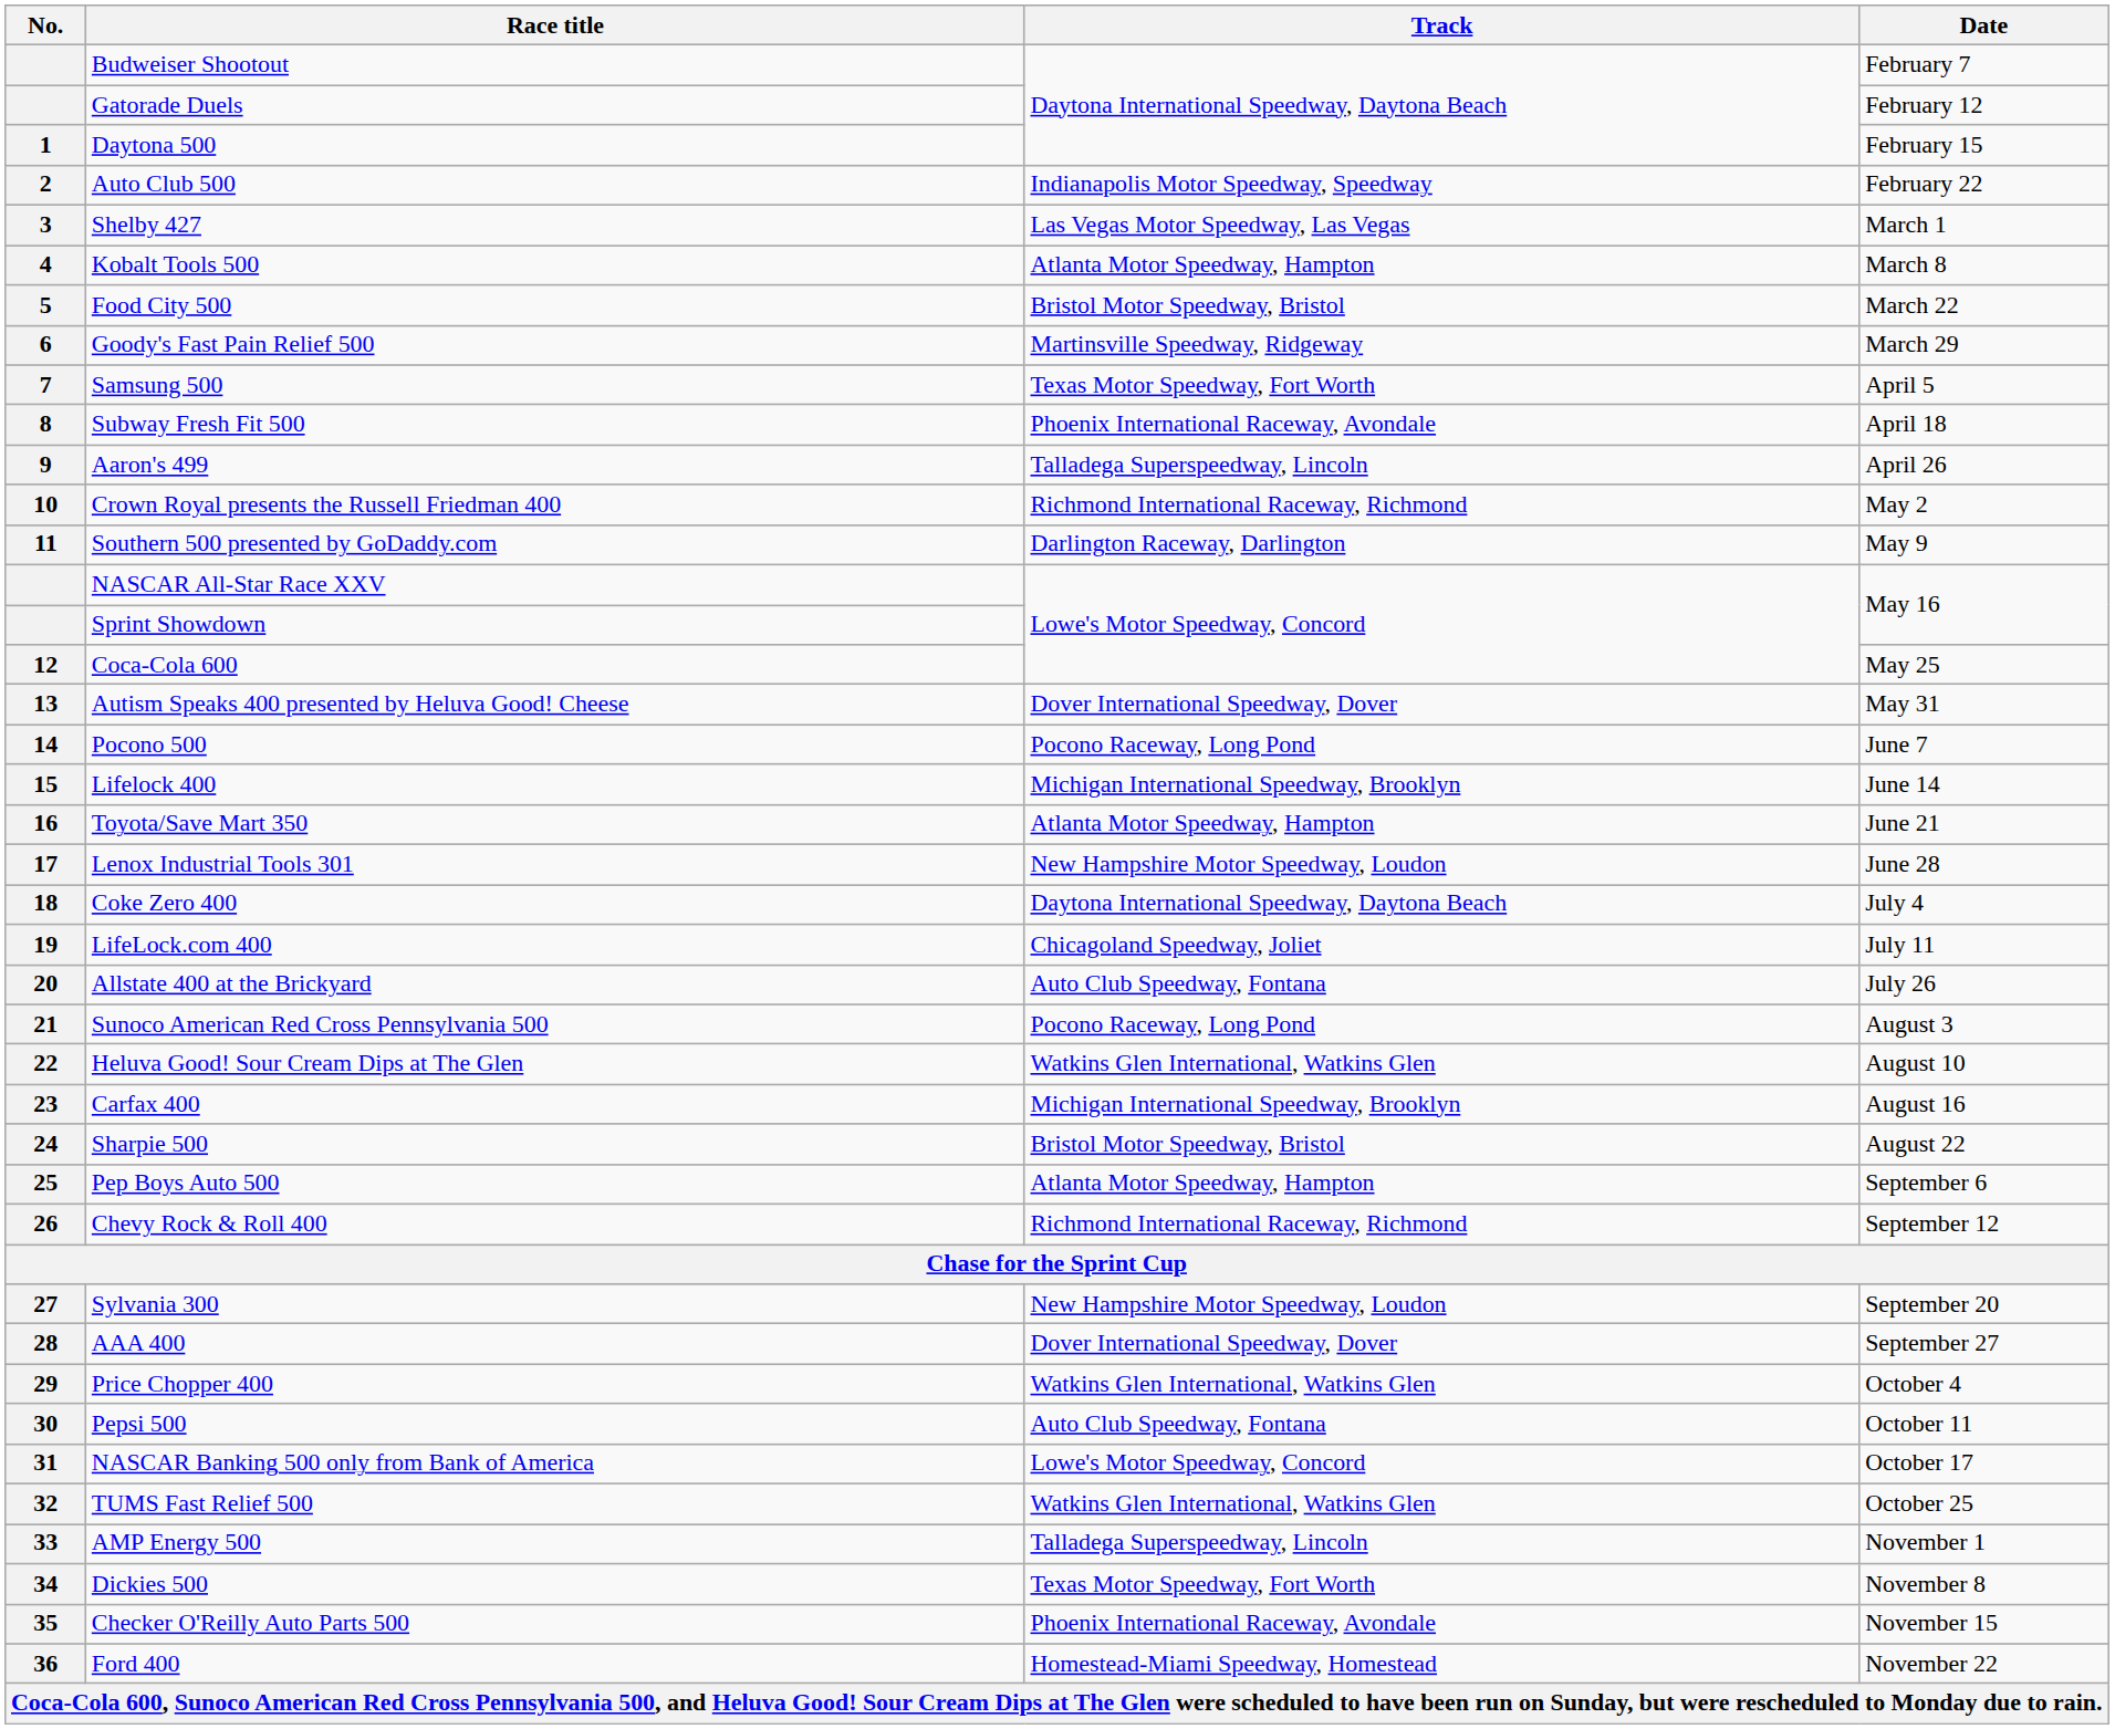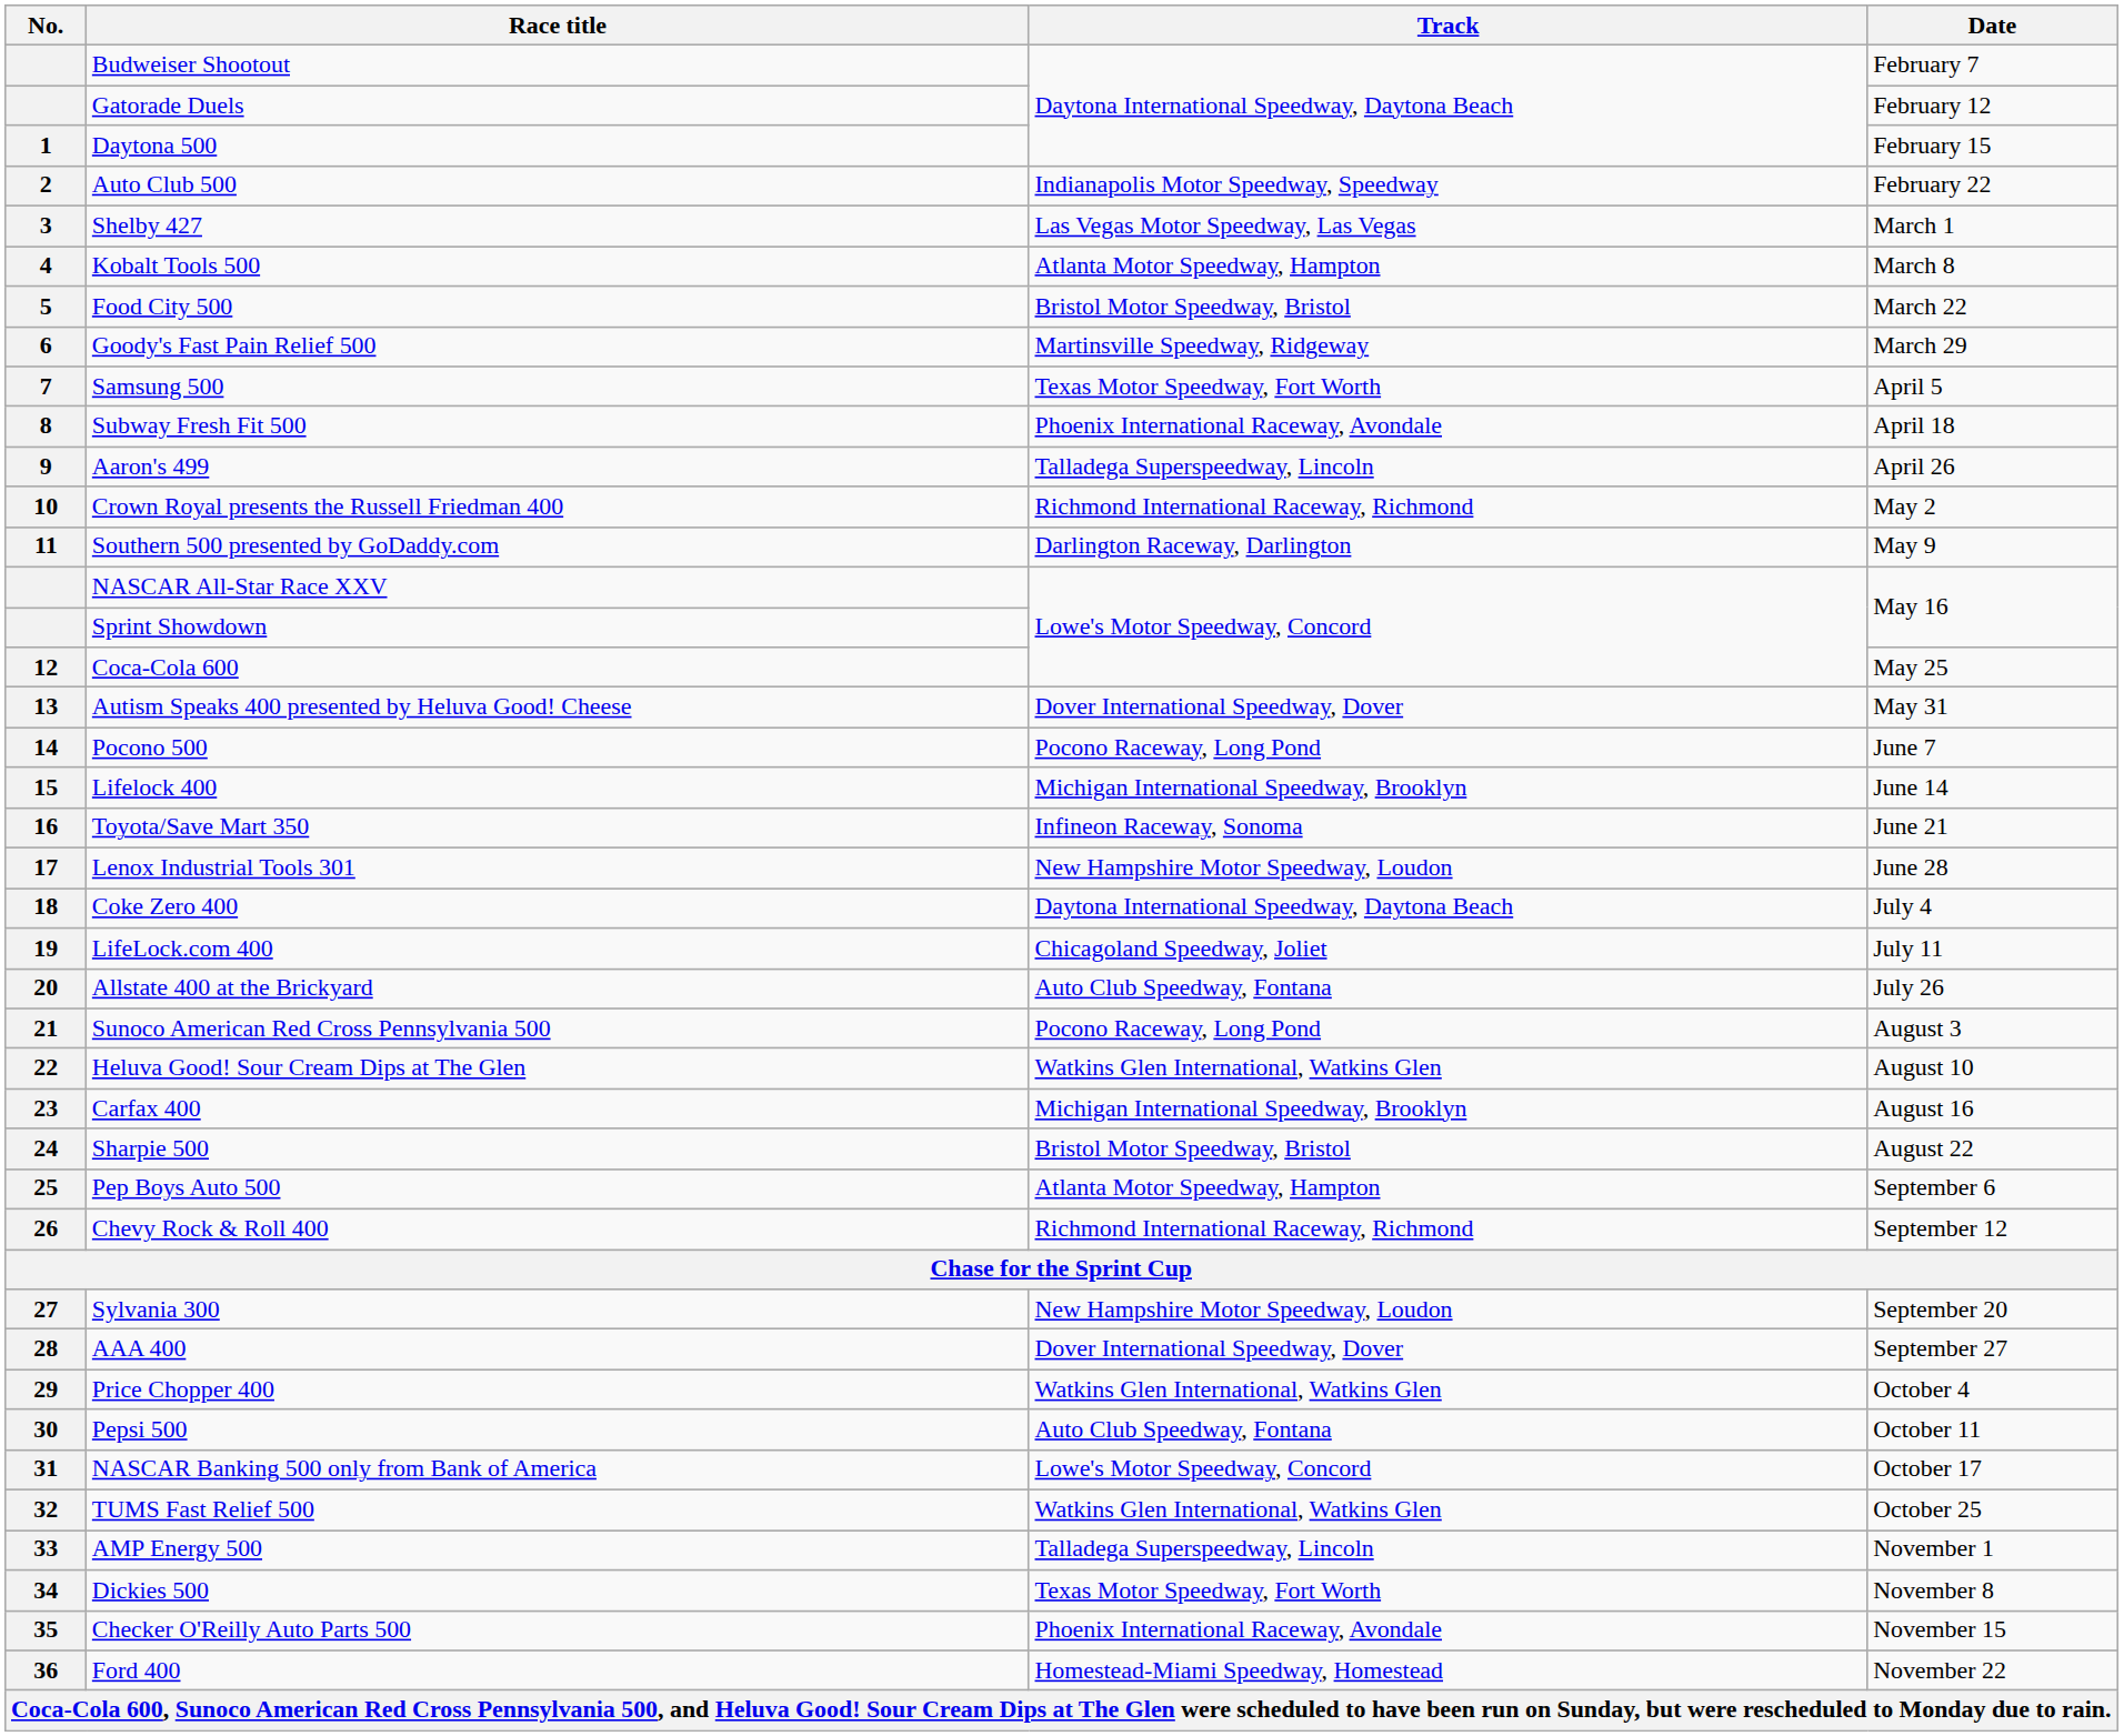 <table class="wikitable" style="font-size:85%;">
 <tr>
 <th>No.</th>
 <th>Race title</th>
 <th><a href='#'>Track</a></th>
 <th>Date</th>
 </tr>
 <tr>
 <th></th>
 <td><a href='#'>Budweiser Shootout</a></td>
 <td rowspan="3"><a href='#'>Daytona International Speedway</a>, <a href='#'>Daytona Beach</a></td>
 <td>February 7</td>
 </tr>
 <tr>
 <th></th>
 <td><a href='#'>Gatorade Duels</a></td>
 <td>February 12</td>
 </tr>
 <tr>
 <th>1</th>
 <td><a href='#'>Daytona 500</a></td>
 <td>February 15</td>
 </tr>
 <tr>
 <th>2</th>
 <td><a href='#'>Auto Club 500</a></td>
 <td><a href='#'>Indianapolis Motor Speedway</a>, <a href='#'>Speedway</a></td>
 <td>February 22</td>
 </tr>
 <tr>
 <th>3</th>
 <td><a href='#'>Shelby 427</a></td>
 <td><a href='#'>Las Vegas Motor Speedway</a>, <a href='#'>Las Vegas</a></td>
 <td>March 1</td>
 </tr>
 <tr>
 <th>4</th>
 <td><a href='#'>Kobalt Tools 500</a></td>
 <td><a href='#'>Atlanta Motor Speedway</a>, <a href='#'>Hampton</a></td>
 <td>March 8</td>
 </tr>
 <tr>
 <th>5</th>
 <td><a href='#'>Food City 500</a></td>
 <td><a href='#'>Bristol Motor Speedway</a>, <a href='#'>Bristol</a></td>
 <td>March 22</td>
 </tr>
 <tr>
 <th>6</th>
 <td><a href='#'>Goody's Fast Pain Relief 500</a></td>
 <td><a href='#'>Martinsville Speedway</a>, <a href='#'>Ridgeway</a></td>
 <td>March 29</td>
 </tr>
 <tr>
 <th>7</th>
 <td><a href='#'>Samsung 500</a></td>
 <td><a href='#'>Texas Motor Speedway</a>, <a href='#'>Fort Worth</a></td>
 <td>April 5</td>
 </tr>
 <tr>
 <th>8</th>
 <td><a href='#'>Subway Fresh Fit 500</a></td>
 <td><a href='#'>Phoenix International Raceway</a>, <a href='#'>Avondale</a></td>
 <td>April 18</td>
 </tr>
 <tr>
 <th>9</th>
 <td><a href='#'>Aaron's 499</a></td>
 <td><a href='#'>Talladega Superspeedway</a>, <a href='#'>Lincoln</a></td>
 <td>April 26</td>
 </tr>
 <tr>
 <th>10</th>
 <td><a href='#'>Crown Royal presents the Russell Friedman 400</a></td>
 <td><a href='#'>Richmond International Raceway</a>, <a href='#'>Richmond</a></td>
 <td>May 2</td>
 </tr>
 <tr>
 <th>11</th>
 <td><a href='#'>Southern 500 presented by GoDaddy.com</a></td>
 <td><a href='#'>Darlington Raceway</a>, <a href='#'>Darlington</a></td>
 <td>May 9</td>
 </tr>
 <tr>
 <th></th>
 <td><a href='#'>NASCAR All-Star Race XXV</a></td>
 <td rowspan=3><a href='#'>Lowe's Motor Speedway</a>, <a href='#'>Concord</a></td>
 <td rowspan=2>May 16</td>
 </tr>
 <tr>
 <th></th>
 <td><a href='#'>Sprint Showdown</a></td>
 </tr>
 <tr>
 <th>12</th>
 <td><a href='#'>Coca-Cola 600</a></td>
 <td>May 25</td>
 </tr>
 <tr>
 <th>13</th>
 <td><a href='#'>Autism Speaks 400 presented by Heluva Good! Cheese</a></td>
 <td><a href='#'>Dover International Speedway</a>, <a href='#'>Dover</a></td>
 <td>May 31</td>
 </tr>
 <tr>
 <th>14</th>
 <td><a href='#'>Pocono 500</a></td>
 <td><a href='#'>Pocono Raceway</a>, <a href='#'>Long Pond</a></td>
 <td>June 7</td>
 </tr>
 <tr>
 <th>15</th>
 <td><a href='#'>Lifelock 400</a></td>
 <td><a href='#'>Michigan International Speedway</a>, <a href='#'>Brooklyn</a></td>
 <td>June 14</td>
 </tr>
 <tr>
 <th>16</th>
 <td><a href='#'>Toyota/Save Mart 350</a></td>
-<td><a href='#'>Atlanta Motor Speedway</a>, <a href='#'>Hampton</a></td>
+<td><a href='#'>Infineon Raceway</a>, <a href='#'>Sonoma</a></td>
 <td>June 21</td>
 </tr>
 <tr>
 <th>17</th>
 <td><a href='#'>Lenox Industrial Tools 301</a></td>
 <td><a href='#'>New Hampshire Motor Speedway</a>, <a href='#'>Loudon</a></td>
 <td>June 28</td>
 </tr>
 <tr>
 <th>18</th>
 <td><a href='#'>Coke Zero 400</a></td>
 <td><a href='#'>Daytona International Speedway</a>, <a href='#'>Daytona Beach</a></td>
 <td>July 4</td>
 </tr>
 <tr>
 <th>19</th>
 <td><a href='#'>LifeLock.com 400</a></td>
 <td><a href='#'>Chicagoland Speedway</a>, <a href='#'>Joliet</a></td>
 <td>July 11</td>
 </tr>
 <tr>
 <th>20</th>
 <td><a href='#'>Allstate 400 at the Brickyard</a></td>
 <td><a href='#'>Auto Club Speedway</a>, <a href='#'>Fontana</a></td>
 <td>July 26</td>
 </tr>
 <tr>
 <th>21</th>
 <td><a href='#'>Sunoco American Red Cross Pennsylvania 500</a></td>
 <td><a href='#'>Pocono Raceway</a>, <a href='#'>Long Pond</a></td>
 <td>August 3</td>
 </tr>
 <tr>
 <th>22</th>
 <td><a href='#'>Heluva Good! Sour Cream Dips at The Glen</a></td>
 <td><a href='#'>Watkins Glen International</a>, <a href='#'>Watkins Glen</a></td>
 <td>August 10</td>
 </tr>
 <tr>
 <th>23</th>
 <td><a href='#'>Carfax 400</a></td>
 <td><a href='#'>Michigan International Speedway</a>, <a href='#'>Brooklyn</a></td>
 <td>August 16</td>
 </tr>
 <tr>
 <th>24</th>
 <td><a href='#'>Sharpie 500</a></td>
 <td><a href='#'>Bristol Motor Speedway</a>, <a href='#'>Bristol</a></td>
 <td>August 22</td>
 </tr>
 <tr>
 <th>25</th>
 <td><a href='#'>Pep Boys Auto 500</a></td>
 <td><a href='#'>Atlanta Motor Speedway</a>, <a href='#'>Hampton</a></td>
 <td>September 6</td>
 </tr>
 <tr>
 <th>26</th>
 <td><a href='#'>Chevy Rock & Roll 400</a></td>
 <td><a href='#'>Richmond International Raceway</a>, <a href='#'>Richmond</a></td>
 <td>September 12</td>
 </tr>
 <tr>
 <th colspan="4"><a href='#'>Chase for the Sprint Cup</a></th>
 </tr>
 <tr>
 <th>27</th>
 <td><a href='#'>Sylvania 300</a></td>
 <td><a href='#'>New Hampshire Motor Speedway</a>, <a href='#'>Loudon</a></td>
 <td>September 20</td>
 </tr>
 <tr>
 <th>28</th>
 <td><a href='#'>AAA 400</a></td>
 <td><a href='#'>Dover International Speedway</a>, <a href='#'>Dover</a></td>
 <td>September 27</td>
 </tr>
 <tr>
 <th>29</th>
 <td><a href='#'>Price Chopper 400</a></td>
 <td><a href='#'>Watkins Glen International</a>, <a href='#'>Watkins Glen</a></td>
 <td>October 4</td>
 </tr>
 <tr>
 <th>30</th>
 <td><a href='#'>Pepsi 500</a></td>
 <td><a href='#'>Auto Club Speedway</a>, <a href='#'>Fontana</a></td>
 <td>October 11</td>
 </tr>
 <tr>
 <th>31</th>
 <td><a href='#'>NASCAR Banking 500 only from Bank of America</a></td>
 <td><a href='#'>Lowe's Motor Speedway</a>, <a href='#'>Concord</a></td>
 <td>October 17</td>
 </tr>
 <tr>
 <th>32</th>
 <td><a href='#'>TUMS Fast Relief 500</a></td>
 <td><a href='#'>Watkins Glen International</a>, <a href='#'>Watkins Glen</a></td>
 <td>October 25</td>
 </tr>
 <tr>
 <th>33</th>
 <td><a href='#'>AMP Energy 500</a></td>
 <td><a href='#'>Talladega Superspeedway</a>, <a href='#'>Lincoln</a></td>
 <td>November 1</td>
 </tr>
 <tr>
 <th>34</th>
 <td><a href='#'>Dickies 500</a></td>
 <td><a href='#'>Texas Motor Speedway</a>, <a href='#'>Fort Worth</a></td>
 <td>November 8</td>
 </tr>
 <tr>
 <th>35</th>
 <td><a href='#'>Checker O'Reilly Auto Parts 500</a></td>
 <td><a href='#'>Phoenix International Raceway</a>, <a href='#'>Avondale</a></td>
 <td>November 15</td>
 </tr>
 <tr>
 <th>36</th>
 <td><a href='#'>Ford 400</a></td>
 <td><a href='#'>Homestead-Miami Speedway</a>, <a href='#'>Homestead</a></td>
 <td>November 22</td>
 </tr>
 <tr>
 <th colspan="7"><a href='#'>Coca-Cola 600</a>, <a href='#'>Sunoco American Red Cross Pennsylvania 500</a>, and <a href='#'>Heluva Good! Sour Cream Dips at The Glen</a> were scheduled to have been run on Sunday, but were rescheduled to Monday due to rain.</th>
 </tr>
 </table>
